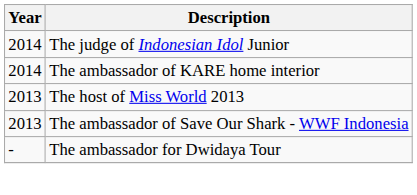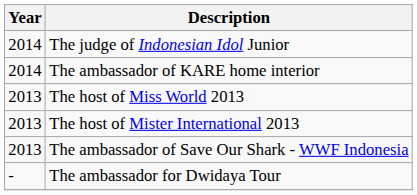 <table class="wikitable">
 <tr>
 <th>Year</th>
 <th>Description</th>
 </tr>
 <tr>
 <td>2014</td>
 <td>The judge of <em><a href='#'>Indonesian Idol</a></em> Junior</td>
 </tr>
 <tr>
 <td>2014</td>
 <td>The ambassador of KARE home interior</td>
 </tr>
 <tr>
 <td>2013</td>
 <td>The host of <a href='#'>Miss World</a> 2013</td>
 </tr>
 <tr>
 <td>2013</td>
+<td>The host of <a href='#'>Mister International</a> 2013</td>
+</tr>
+<tr>
+<td>2013</td>
 <td>The ambassador of Save Our Shark - <a href='#'>WWF Indonesia</a></td>
 </tr>
 <tr>
 <td>-</td>
 <td>The ambassador for Dwidaya Tour</td>
 </tr>
 <tr>
 </tr>
 </table>
